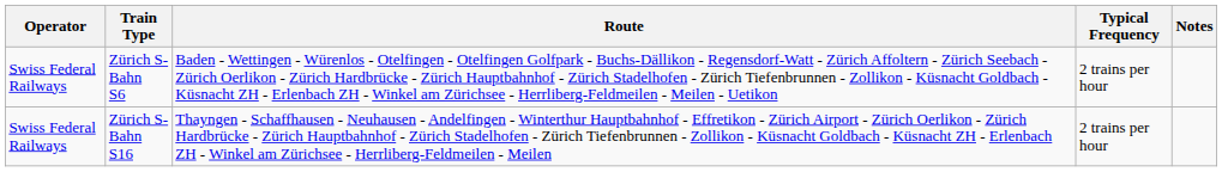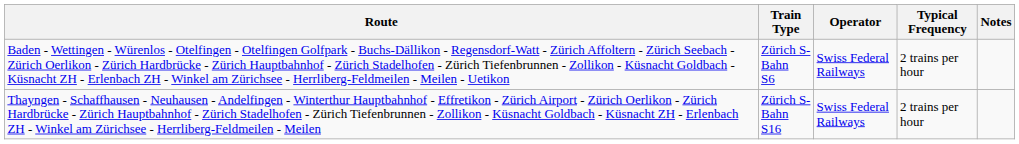 <table class="wikitable vatop">
 <tr>
+<th>Route</th>
+<th>Train Type</th>
 <th>Operator</th>
-<th>Train Type</th>
-<th>Route</th>
 <th>Typical Frequency</th>
 <th>Notes</th>
 </tr>
 <tr>
+<td><a href='#'>Baden</a> - <a href='#'>Wettingen</a> - <a href='#'>Würenlos</a> - <a href='#'>Otelfingen</a> - <a href='#'>Otelfingen Golfpark</a> - <a href='#'>Buchs-Dällikon</a> - <a href='#'>Regensdorf-Watt</a> - <a href='#'>Zürich Affoltern</a> - <a href='#'>Zürich Seebach</a> - <a href='#'>Zürich Oerlikon</a> - <a href='#'>Zürich Hardbrücke</a> - <a href='#'>Zürich Hauptbahnhof</a> - <a href='#'>Zürich Stadelhofen</a> - Zürich Tiefenbrunnen - <a href='#'>Zollikon</a> - <a href='#'>Küsnacht Goldbach</a> - <a href='#'>Küsnacht ZH</a> - <a href='#'>Erlenbach ZH</a> - <a href='#'>Winkel am Zürichsee</a> - <a href='#'>Herrliberg-Feldmeilen</a> - <a href='#'>Meilen</a> - <a href='#'>Uetikon</a></td>
+<td><a href='#'>Zürich S-Bahn</a><br><a href='#'>S6</a></td>
 <td><a href='#'>Swiss Federal Railways</a></td>
-<td><a href='#'>Zürich S-Bahn</a><br><a href='#'>S6</a></td>
-<td><a href='#'>Baden</a> - <a href='#'>Wettingen</a> - <a href='#'>Würenlos</a> - <a href='#'>Otelfingen</a> - <a href='#'>Otelfingen Golfpark</a> - <a href='#'>Buchs-Dällikon</a> - <a href='#'>Regensdorf-Watt</a> - <a href='#'>Zürich Affoltern</a> - <a href='#'>Zürich Seebach</a> - <a href='#'>Zürich Oerlikon</a> - <a href='#'>Zürich Hardbrücke</a> - <a href='#'>Zürich Hauptbahnhof</a> - <a href='#'>Zürich Stadelhofen</a> - Zürich Tiefenbrunnen - <a href='#'>Zollikon</a> - <a href='#'>Küsnacht Goldbach</a> - <a href='#'>Küsnacht ZH</a> - <a href='#'>Erlenbach ZH</a> - <a href='#'>Winkel am Zürichsee</a> - <a href='#'>Herrliberg-Feldmeilen</a> - <a href='#'>Meilen</a> - <a href='#'>Uetikon</a></td>
 <td>2 trains per hour</td>
 <td></td>
 </tr>
 <tr>
+<td><a href='#'>Thayngen</a> - <a href='#'>Schaffhausen</a> - <a href='#'>Neuhausen</a> - <a href='#'>Andelfingen</a> - <a href='#'>Winterthur Hauptbahnhof</a> - <a href='#'>Effretikon</a> - <a href='#'>Zürich Airport</a> - <a href='#'>Zürich Oerlikon</a> - <a href='#'>Zürich Hardbrücke</a> - <a href='#'>Zürich Hauptbahnhof</a> - <a href='#'>Zürich Stadelhofen</a> - Zürich Tiefenbrunnen - <a href='#'>Zollikon</a> - <a href='#'>Küsnacht Goldbach</a> - <a href='#'>Küsnacht ZH</a> - <a href='#'>Erlenbach ZH</a> - <a href='#'>Winkel am Zürichsee</a> - <a href='#'>Herrliberg-Feldmeilen</a> - <a href='#'>Meilen</a></td>
+<td><a href='#'>Zürich S-Bahn</a><br><a href='#'>S16</a></td>
 <td><a href='#'>Swiss Federal Railways</a></td>
-<td><a href='#'>Zürich S-Bahn</a><br><a href='#'>S16</a></td>
-<td><a href='#'>Thayngen</a> - <a href='#'>Schaffhausen</a> - <a href='#'>Neuhausen</a> - <a href='#'>Andelfingen</a> - <a href='#'>Winterthur Hauptbahnhof</a> - <a href='#'>Effretikon</a> - <a href='#'>Zürich Airport</a> - <a href='#'>Zürich Oerlikon</a> - <a href='#'>Zürich Hardbrücke</a> - <a href='#'>Zürich Hauptbahnhof</a> - <a href='#'>Zürich Stadelhofen</a> - Zürich Tiefenbrunnen - <a href='#'>Zollikon</a> - <a href='#'>Küsnacht Goldbach</a> - <a href='#'>Küsnacht ZH</a> - <a href='#'>Erlenbach ZH</a> - <a href='#'>Winkel am Zürichsee</a> - <a href='#'>Herrliberg-Feldmeilen</a> - <a href='#'>Meilen</a></td>
 <td>2 trains per hour</td>
 <td></td>
 </tr>
 </table>
